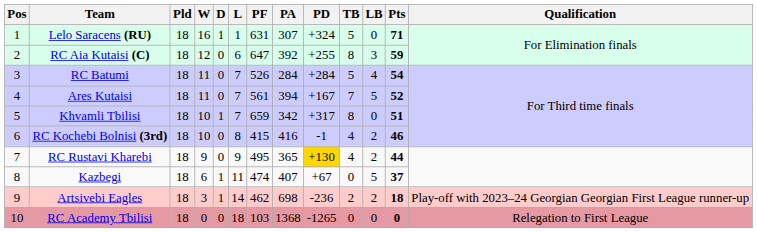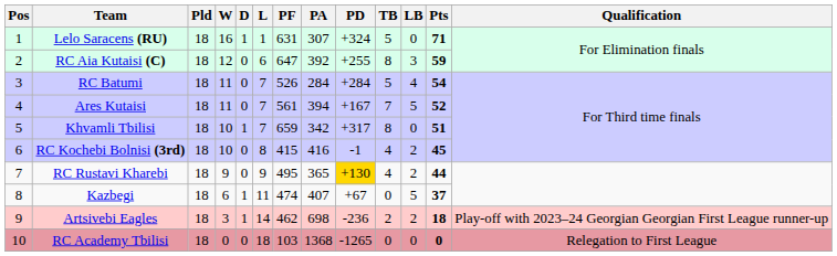 <table class="wikitable sortable" style="text-align:center">
 <tr>
 <th>Pos</th>
 <th>Team</th>
 <th>Pld</th>
 <th>W</th>
 <th>D</th>
 <th>L</th>
 <th>PF</th>
 <th>PA</th>
 <th>PD</th>
 <th>TB</th>
 <th>LB</th>
 <th>Pts</th>
 <th>Qualification</th>
 </tr>
 <tr>
 <td style="background: #d8ffeb">1</td>
 <td style="background: #d8ffeb"><a href='#'>Lelo Saracens</a> <strong>(RU)</strong></td>
 <td style="background: #d8ffeb">18</td>
 <td style="background: #d8ffeb">16</td>
 <td style="background: #d8ffeb">1</td>
 <td style="background: #d8ffeb">1</td>
 <td style="background: #d8ffeb">631</td>
 <td style="background: #d8ffeb">307</td>
 <td style="background: #d8ffeb">+324</td>
 <td style="background: #d8ffeb">5</td>
 <td style="background: #d8ffeb">0</td>
 <td style="background: #d8ffeb"><strong>71</strong></td>
 <td rowspan="2" style="background: #d8ffeb">For Elimination finals</td>
 </tr>
 <tr>
 <td style="background: #d8ffeb">2</td>
 <td style="background: #d8ffeb"><a href='#'>RC Aia Kutaisi</a> <strong>(C)</strong></td>
 <td style="background: #d8ffeb">18</td>
 <td style="background: #d8ffeb">12</td>
 <td style="background: #d8ffeb">0</td>
 <td style="background: #d8ffeb">6</td>
 <td style="background: #d8ffeb">647</td>
 <td style="background: #d8ffeb">392</td>
 <td style="background: #d8ffeb">+255</td>
 <td style="background: #d8ffeb">8</td>
 <td style="background: #d8ffeb">3</td>
 <td style="background: #d8ffeb"><strong>59</strong></td>
 </tr>
 <tr>
 <td style="background: #ccccff">3</td>
 <td style="background: #ccccff"><a href='#'>RC Batumi</a></td>
 <td style="background: #ccccff">18</td>
 <td style="background: #ccccff">11</td>
 <td style="background: #ccccff">0</td>
 <td style="background: #ccccff">7</td>
 <td style="background: #ccccff">526</td>
 <td style="background: #ccccff">284</td>
 <td style="background: #ccccff">+284</td>
 <td style="background: #ccccff">5</td>
 <td style="background: #ccccff">4</td>
 <td style="background: #ccccff"><strong>54</strong></td>
 <td rowspan="4" style="background: #ccccff">For Third time finals</td>
 </tr>
 <tr>
 <td style="background: #ccccff">4</td>
 <td style="background: #ccccff"><a href='#'>Ares Kutaisi</a></td>
 <td style="background: #ccccff">18</td>
 <td style="background: #ccccff">11</td>
 <td style="background: #ccccff">0</td>
 <td style="background: #ccccff">7</td>
 <td style="background: #ccccff">561</td>
 <td style="background: #ccccff">394</td>
 <td style="background: #ccccff">+167</td>
 <td style="background: #ccccff">7</td>
 <td style="background: #ccccff">5</td>
 <td style="background: #ccccff"><strong>52</strong></td>
 </tr>
 <tr>
 <td style="background: #ccccff">5</td>
 <td style="background: #ccccff"><a href='#'>Khvamli Tbilisi</a></td>
 <td style="background: #ccccff">18</td>
 <td style="background: #ccccff">10</td>
 <td style="background: #ccccff">1</td>
 <td style="background: #ccccff">7</td>
 <td style="background: #ccccff">659</td>
 <td style="background: #ccccff">342</td>
 <td style="background: #ccccff">+317</td>
 <td style="background: #ccccff">8</td>
 <td style="background: #ccccff">0</td>
 <td style="background: #ccccff"><strong>51</strong></td>
 </tr>
 <tr>
 <td style="background: #ccccff">6</td>
 <td style="background: #ccccff"><a href='#'>RC Kochebi Bolnisi</a> <strong>(3rd)</strong></td>
 <td style="background: #ccccff">18</td>
 <td style="background: #ccccff">10</td>
 <td style="background: #ccccff">0</td>
 <td style="background: #ccccff">8</td>
 <td style="background: #ccccff">415</td>
 <td style="background: #ccccff">416</td>
 <td style="background: #ccccff">-1</td>
 <td style="background: #ccccff">4</td>
 <td style="background: #ccccff">2</td>
-<td style="background: #ccccff"><strong>46</strong></td>
+<td style="background: #ccccff"><strong>45</strong></td>
 </tr>
 <tr>
 <td>7</td>
 <td><a href='#'>RC Rustavi Kharebi</a></td>
 <td>18</td>
 <td>9</td>
 <td>0</td>
 <td>9</td>
 <td>495</td>
 <td>365</td>
 <td style="background: gold;">+130</td>
 <td>4</td>
 <td>2</td>
 <td><strong>44</strong></td>
 <td rowspan="2"></td>
 </tr>
 <tr>
 <td>8</td>
 <td><a href='#'>Kazbegi</a></td>
 <td>18</td>
 <td>6</td>
 <td>1</td>
 <td>11</td>
 <td>474</td>
 <td>407</td>
 <td>+67</td>
 <td>0</td>
 <td>5</td>
 <td><strong>37</strong></td>
 </tr>
 <tr>
 <td style="background: #ffcccc">9</td>
 <td style="background: #ffcccc"><a href='#'>Artsivebi Eagles</a></td>
 <td style="background: #ffcccc">18</td>
 <td style="background: #ffcccc">3</td>
 <td style="background: #ffcccc">1</td>
 <td style="background: #ffcccc">14</td>
 <td style="background: #ffcccc">462</td>
 <td style="background: #ffcccc">698</td>
 <td style="background: #ffcccc">-236</td>
 <td style="background: #ffcccc">2</td>
 <td style="background: #ffcccc">2</td>
 <td style="background: #ffcccc"><strong>18</strong></td>
 <td style="background: #ffcccc">Play-off with 2023–24 Georgian Georgian First League runner-up</td>
 </tr>
 <tr>
 <td style="background: #E799A3">10</td>
 <td style="background: #E799A3"><a href='#'>RC Academy Tbilisi</a></td>
 <td style="background: #E799A3">18</td>
 <td style="background: #E799A3">0</td>
 <td style="background: #E799A3">0</td>
 <td style="background: #E799A3">18</td>
 <td style="background: #E799A3">103</td>
 <td style="background: #E799A3">1368</td>
 <td style="background: #E799A3">-1265</td>
 <td style="background: #E799A3">0</td>
 <td style="background: #E799A3">0</td>
 <td style="background: #E799A3"><strong>0</strong></td>
 <td style="background: #E799A3">Relegation to First League</td>
 </tr>
 </table>
